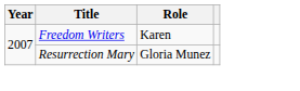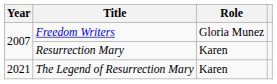 <table class="wikitable sortable">
 <tr>
 <th>Year</th>
 <th>Title</th>
 <th>Role</th>
 <th></th>
 </tr>
 <tr>
 <td rowspan=2>2007</td>
 <td><em><a href='#'>Freedom Writers</a></em></td>
+<td>Gloria Munez</td>
+<td></td>
+</tr>
+<tr>
+<td><em>Resurrection Mary</em></td>
 <td>Karen</td>
 <td></td>
 </tr>
 <tr>
-<td><em>Resurrection Mary</em></td>
-<td>Gloria Munez</td>
+<td>2021</td>
+<td><em>The Legend of Resurrection Mary</em></td>
+<td>Karen</td>
 <td></td>
 </tr>
 </table>
